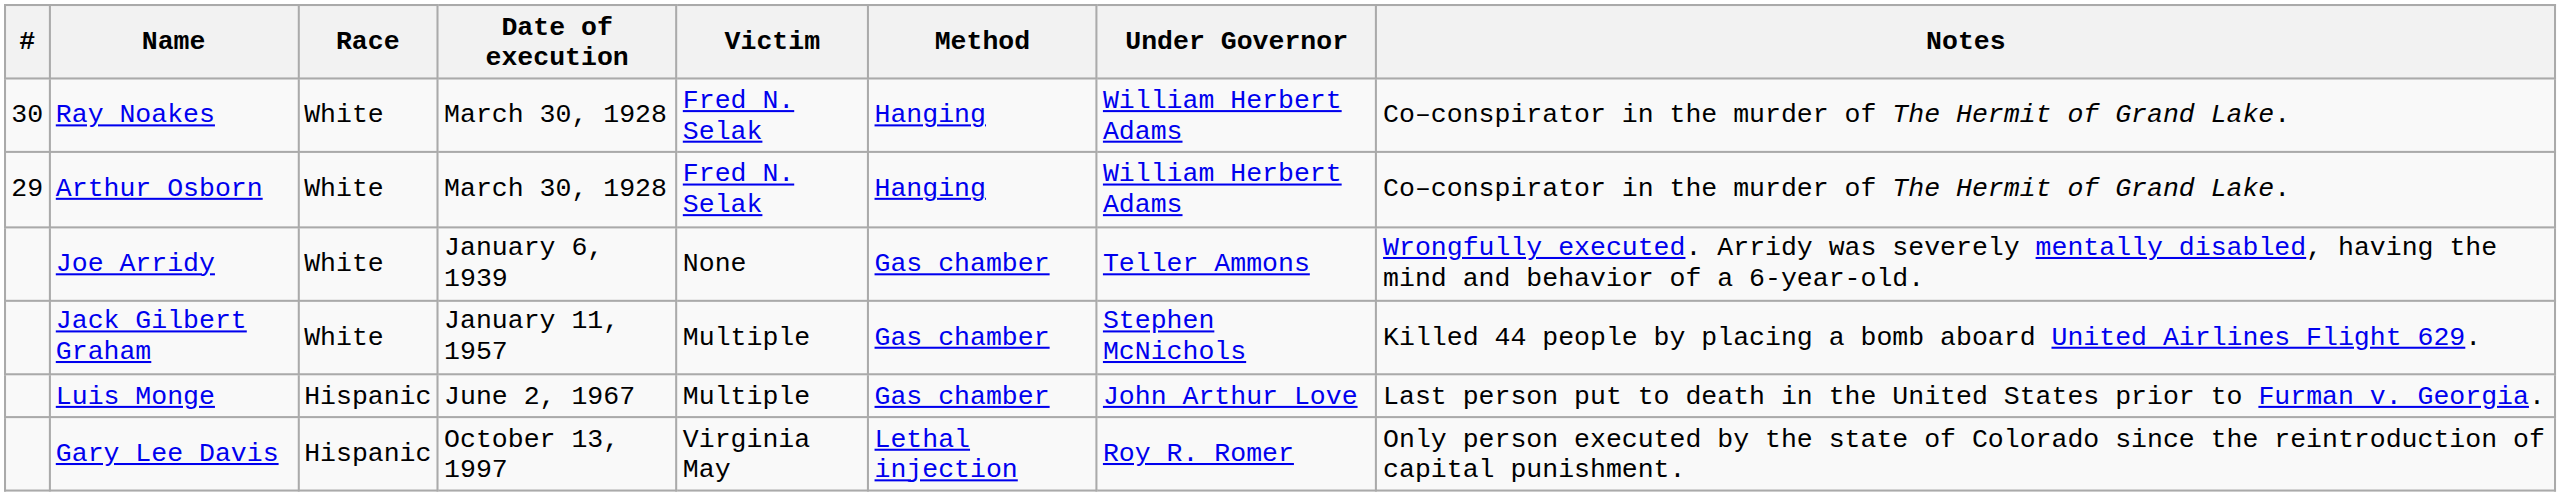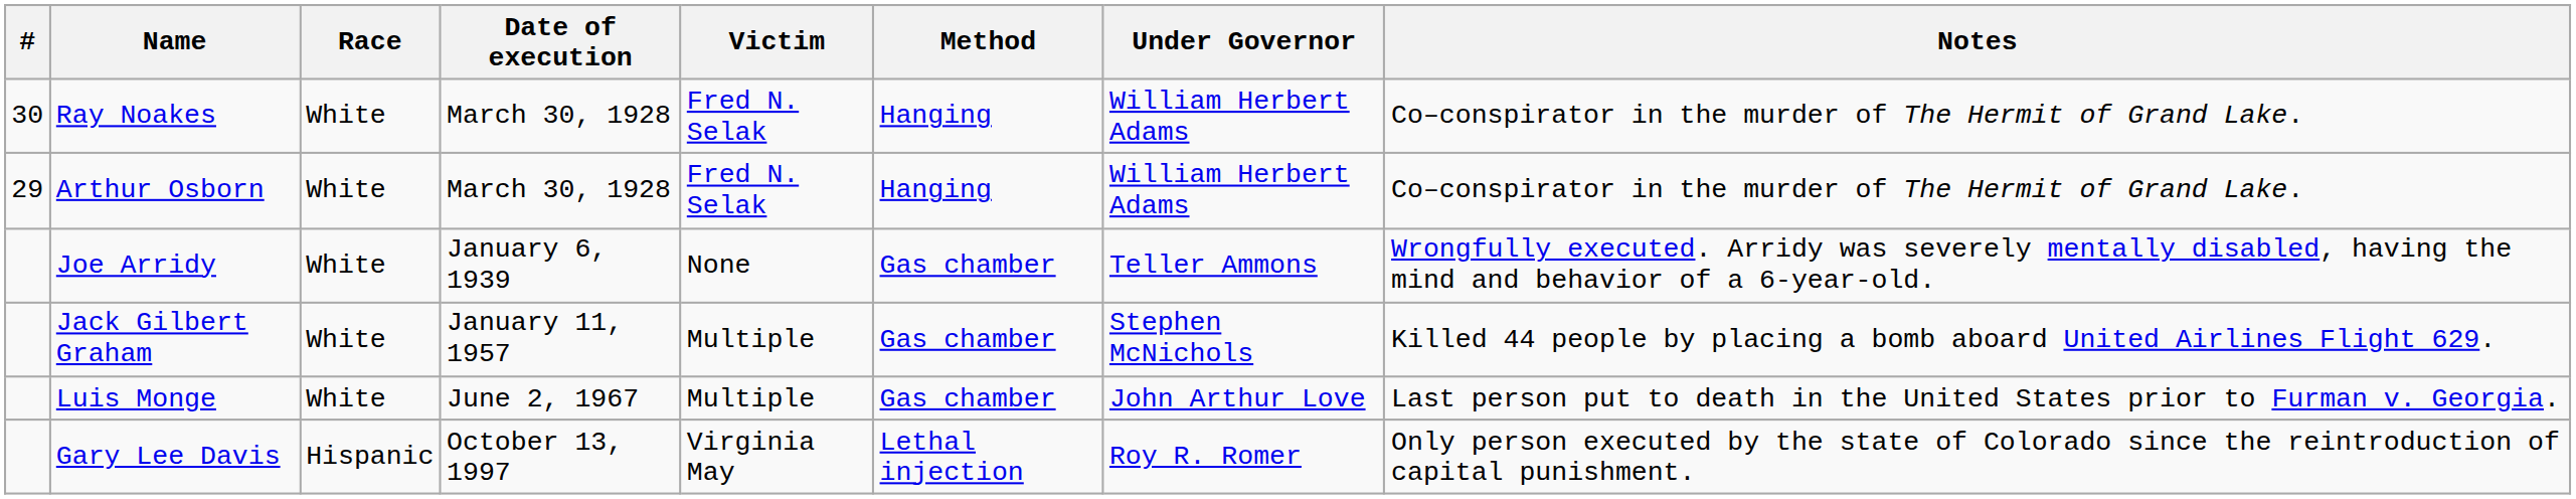 <table class="wikitable">
 <tr>
 <th>#</th>
 <th>Name</th>
 <th>Race</th>
 <th>Date of execution</th>
 <th>Victim</th>
 <th>Method</th>
 <th>Under Governor</th>
 <th>Notes</th>
 </tr>
 <tr>
 <td>30</td>
 <td><a href='#'>Ray Noakes</a></td>
 <td>White</td>
 <td>March 30, 1928</td>
 <td><a href='#'>Fred N. Selak</a></td>
 <td><a href='#'>Hanging</a></td>
 <td><a href='#'>William Herbert Adams</a></td>
 <td>Co–conspirator in the murder of <em>The Hermit of Grand Lake</em>.</td>
 </tr>
 <tr>
 <td>29</td>
 <td><a href='#'>Arthur Osborn</a></td>
 <td>White</td>
 <td>March 30, 1928</td>
 <td><a href='#'>Fred N. Selak</a></td>
 <td><a href='#'>Hanging</a></td>
 <td><a href='#'>William Herbert Adams</a></td>
 <td>Co–conspirator in the murder of <em>The Hermit of Grand Lake</em>.</td>
 </tr>
 <tr>
 <td></td>
 <td><a href='#'>Joe Arridy</a></td>
 <td>White</td>
 <td>January 6, 1939</td>
 <td>None</td>
 <td><a href='#'>Gas chamber</a></td>
 <td><a href='#'>Teller Ammons</a></td>
 <td><a href='#'>Wrongfully executed</a>. Arridy was severely <a href='#'>mentally disabled</a>, having the mind and behavior of a 6-year-old.</td>
 </tr>
 <tr>
 <td></td>
 <td><a href='#'>Jack Gilbert Graham</a></td>
 <td>White</td>
 <td>January 11, 1957</td>
 <td>Multiple</td>
 <td><a href='#'>Gas chamber</a></td>
 <td><a href='#'>Stephen McNichols</a></td>
 <td>Killed 44 people by placing a bomb aboard <a href='#'>United Airlines Flight 629</a>.</td>
 </tr>
 <tr>
 <td></td>
 <td><a href='#'>Luis Monge</a></td>
-<td>Hispanic</td>
+<td>White</td>
 <td>June 2, 1967</td>
 <td>Multiple</td>
 <td><a href='#'>Gas chamber</a></td>
 <td><a href='#'>John Arthur Love</a></td>
 <td>Last person put to death in the United States prior to <a href='#'>Furman v. Georgia</a>.</td>
 </tr>
 <tr>
 <td></td>
 <td><a href='#'>Gary Lee Davis</a></td>
 <td>Hispanic</td>
 <td>October 13, 1997</td>
 <td>Virginia May</td>
 <td><a href='#'>Lethal injection</a></td>
 <td><a href='#'>Roy R. Romer</a></td>
 <td>Only person executed by the state of Colorado since the reintroduction of capital punishment.</td>
 </tr>
 </table>
